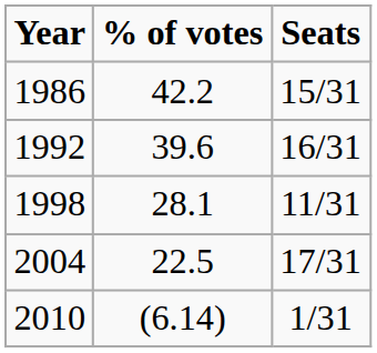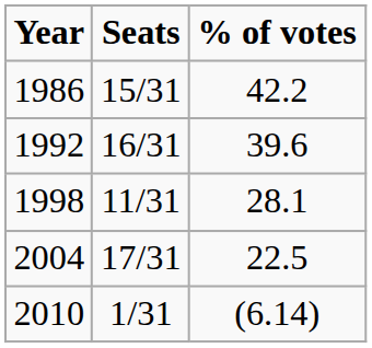 <table class="wikitable" border="1">
 <tr align="center">
 <td><strong>Year</strong></td>
+<td><strong>Seats</strong></td>
 <td><strong>% of votes</strong></td>
-<td><strong>Seats</strong></td>
 </tr>
 <tr align="center">
 <td>1986</td>
+<td>15/31</td>
 <td>42.2</td>
-<td>15/31</td>
 </tr>
 <tr align="center">
 <td>1992</td>
+<td>16/31</td>
 <td>39.6</td>
-<td>16/31</td>
 </tr>
 <tr align="center">
 <td>1998</td>
+<td>11/31</td>
 <td>28.1</td>
-<td>11/31</td>
 </tr>
 <tr align="center">
 <td>2004</td>
+<td>17/31</td>
 <td>22.5</td>
-<td>17/31</td>
 </tr>
 <tr align="center">
 <td>2010</td>
+<td>1/31</td>
 <td>(6.14)</td>
-<td>1/31</td>
 </tr>
 </table>
